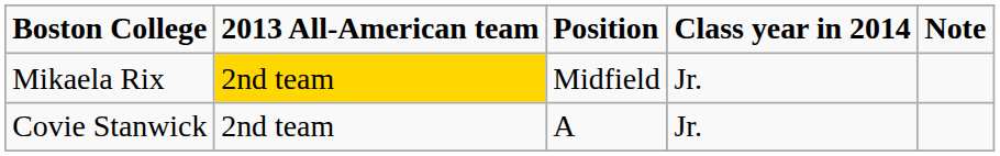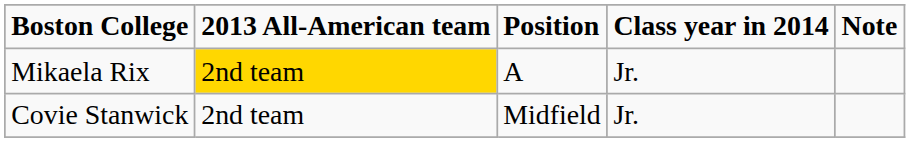 <table class="wikitable">
 <tr style="text-align:left;">
 <td><strong>Boston College</strong></td>
 <td><strong>2013 All-American team</strong></td>
 <td><strong>Position</strong></td>
 <td><strong>Class year in 2014</strong></td>
 <td><strong>Note</strong></td>
 </tr>
 <tr style="text-align:left;">
 <td>Mikaela Rix</td>
 <td style="background: gold;">2nd team</td>
-<td>Midfield</td>
+<td>A</td>
 <td>Jr.</td>
 <td></td>
 </tr>
 <tr style="text-align:left;">
 <td>Covie Stanwick</td>
 <td>2nd team</td>
-<td>A</td>
+<td>Midfield</td>
 <td>Jr.</td>
 <td></td>
 </tr>
 </table>
